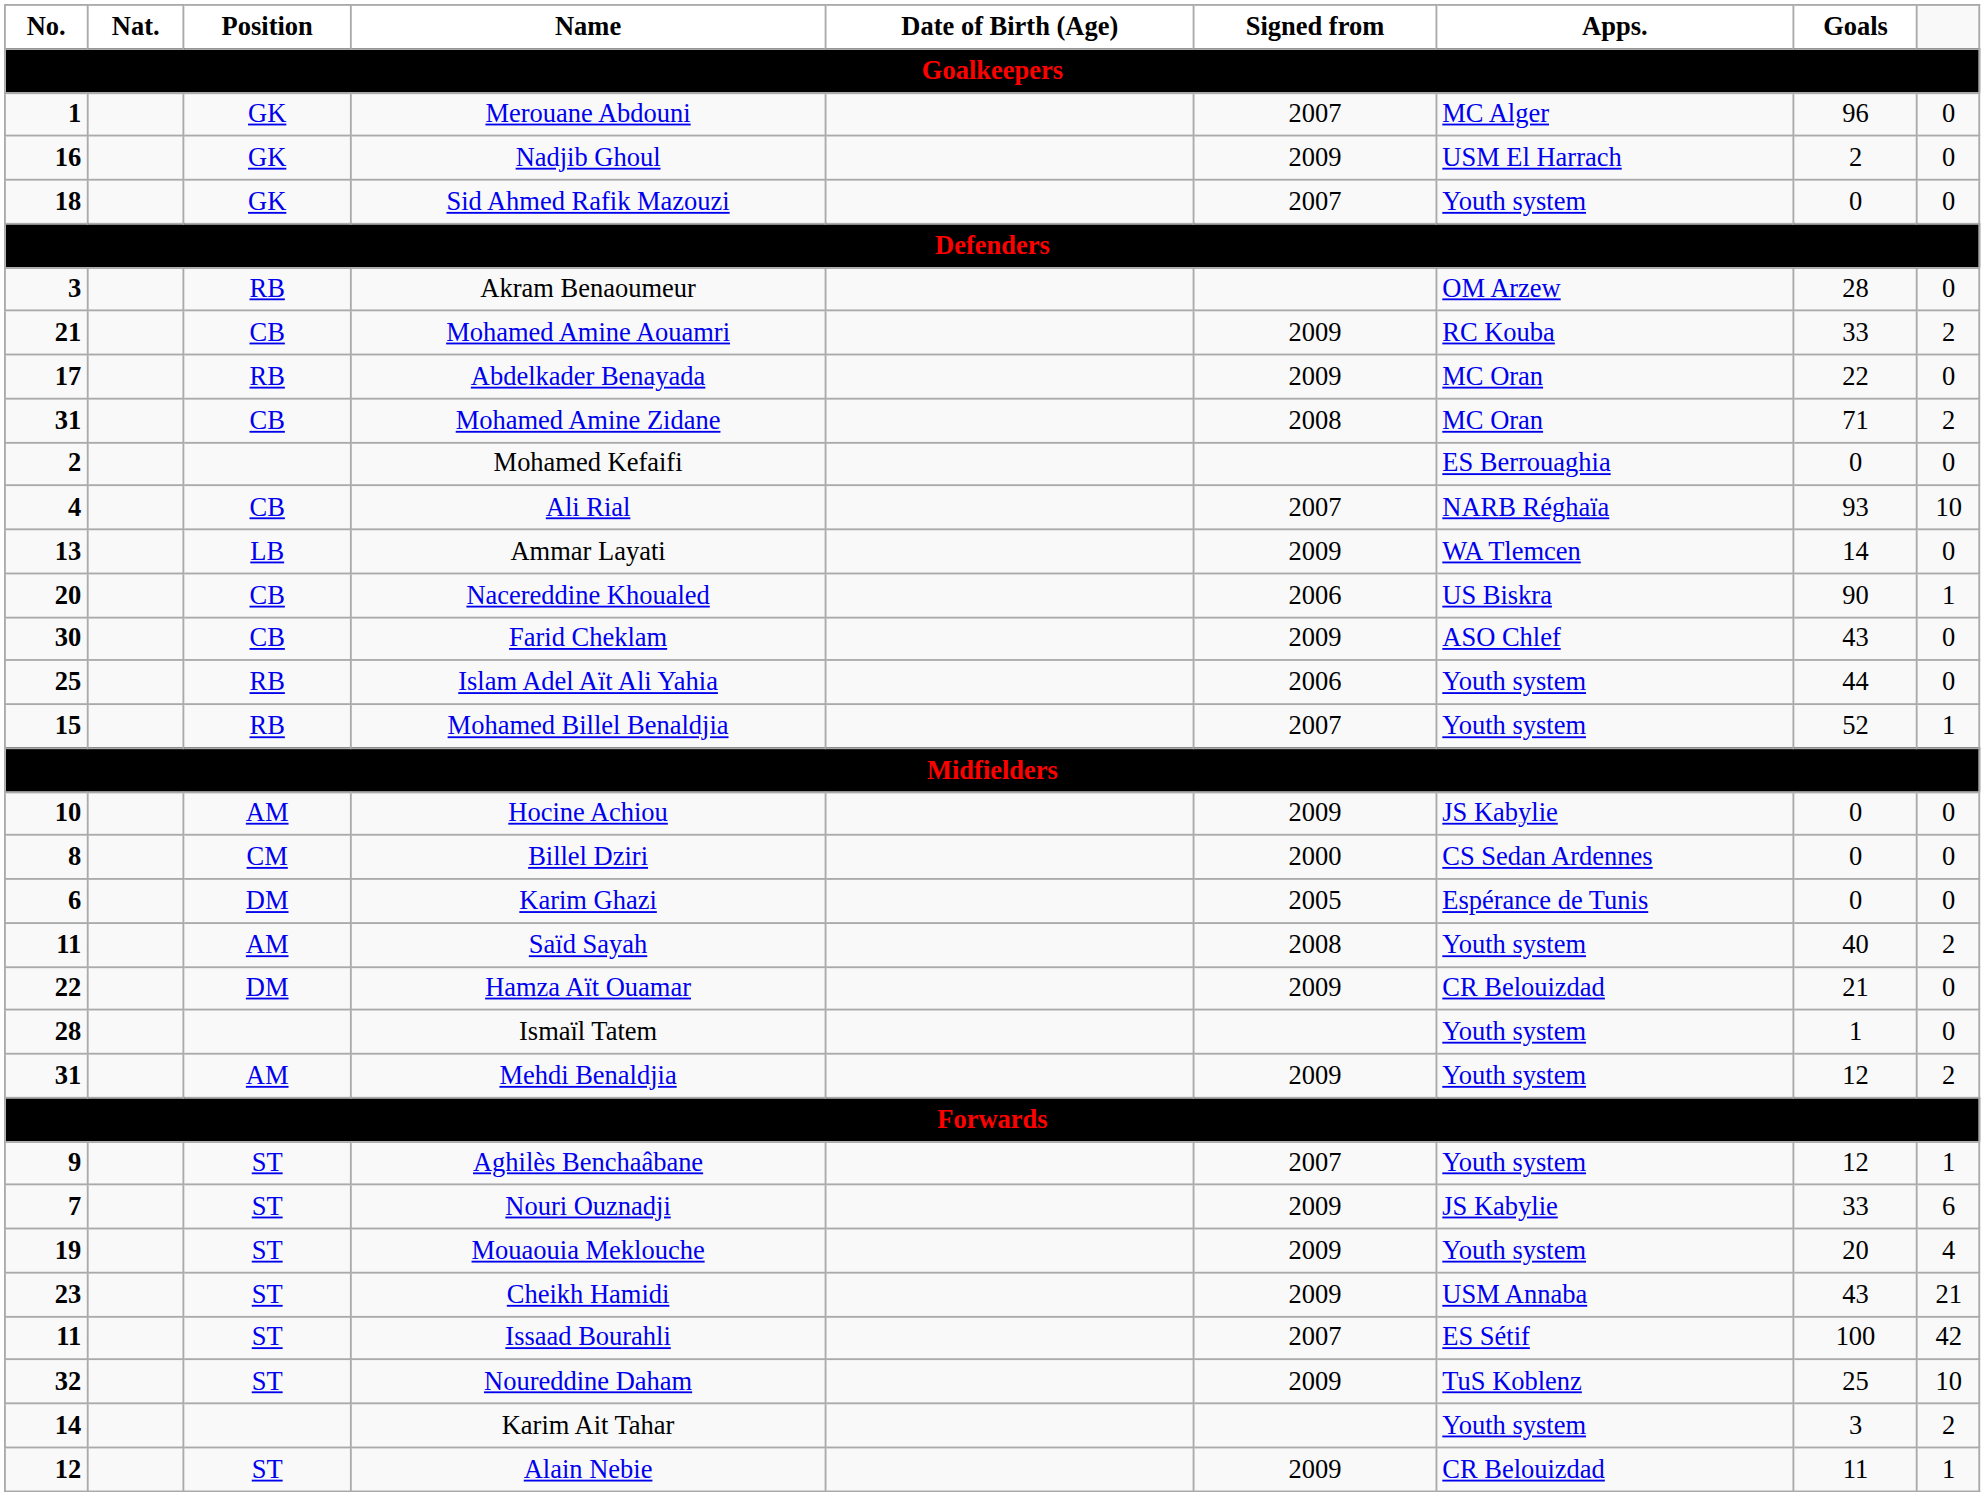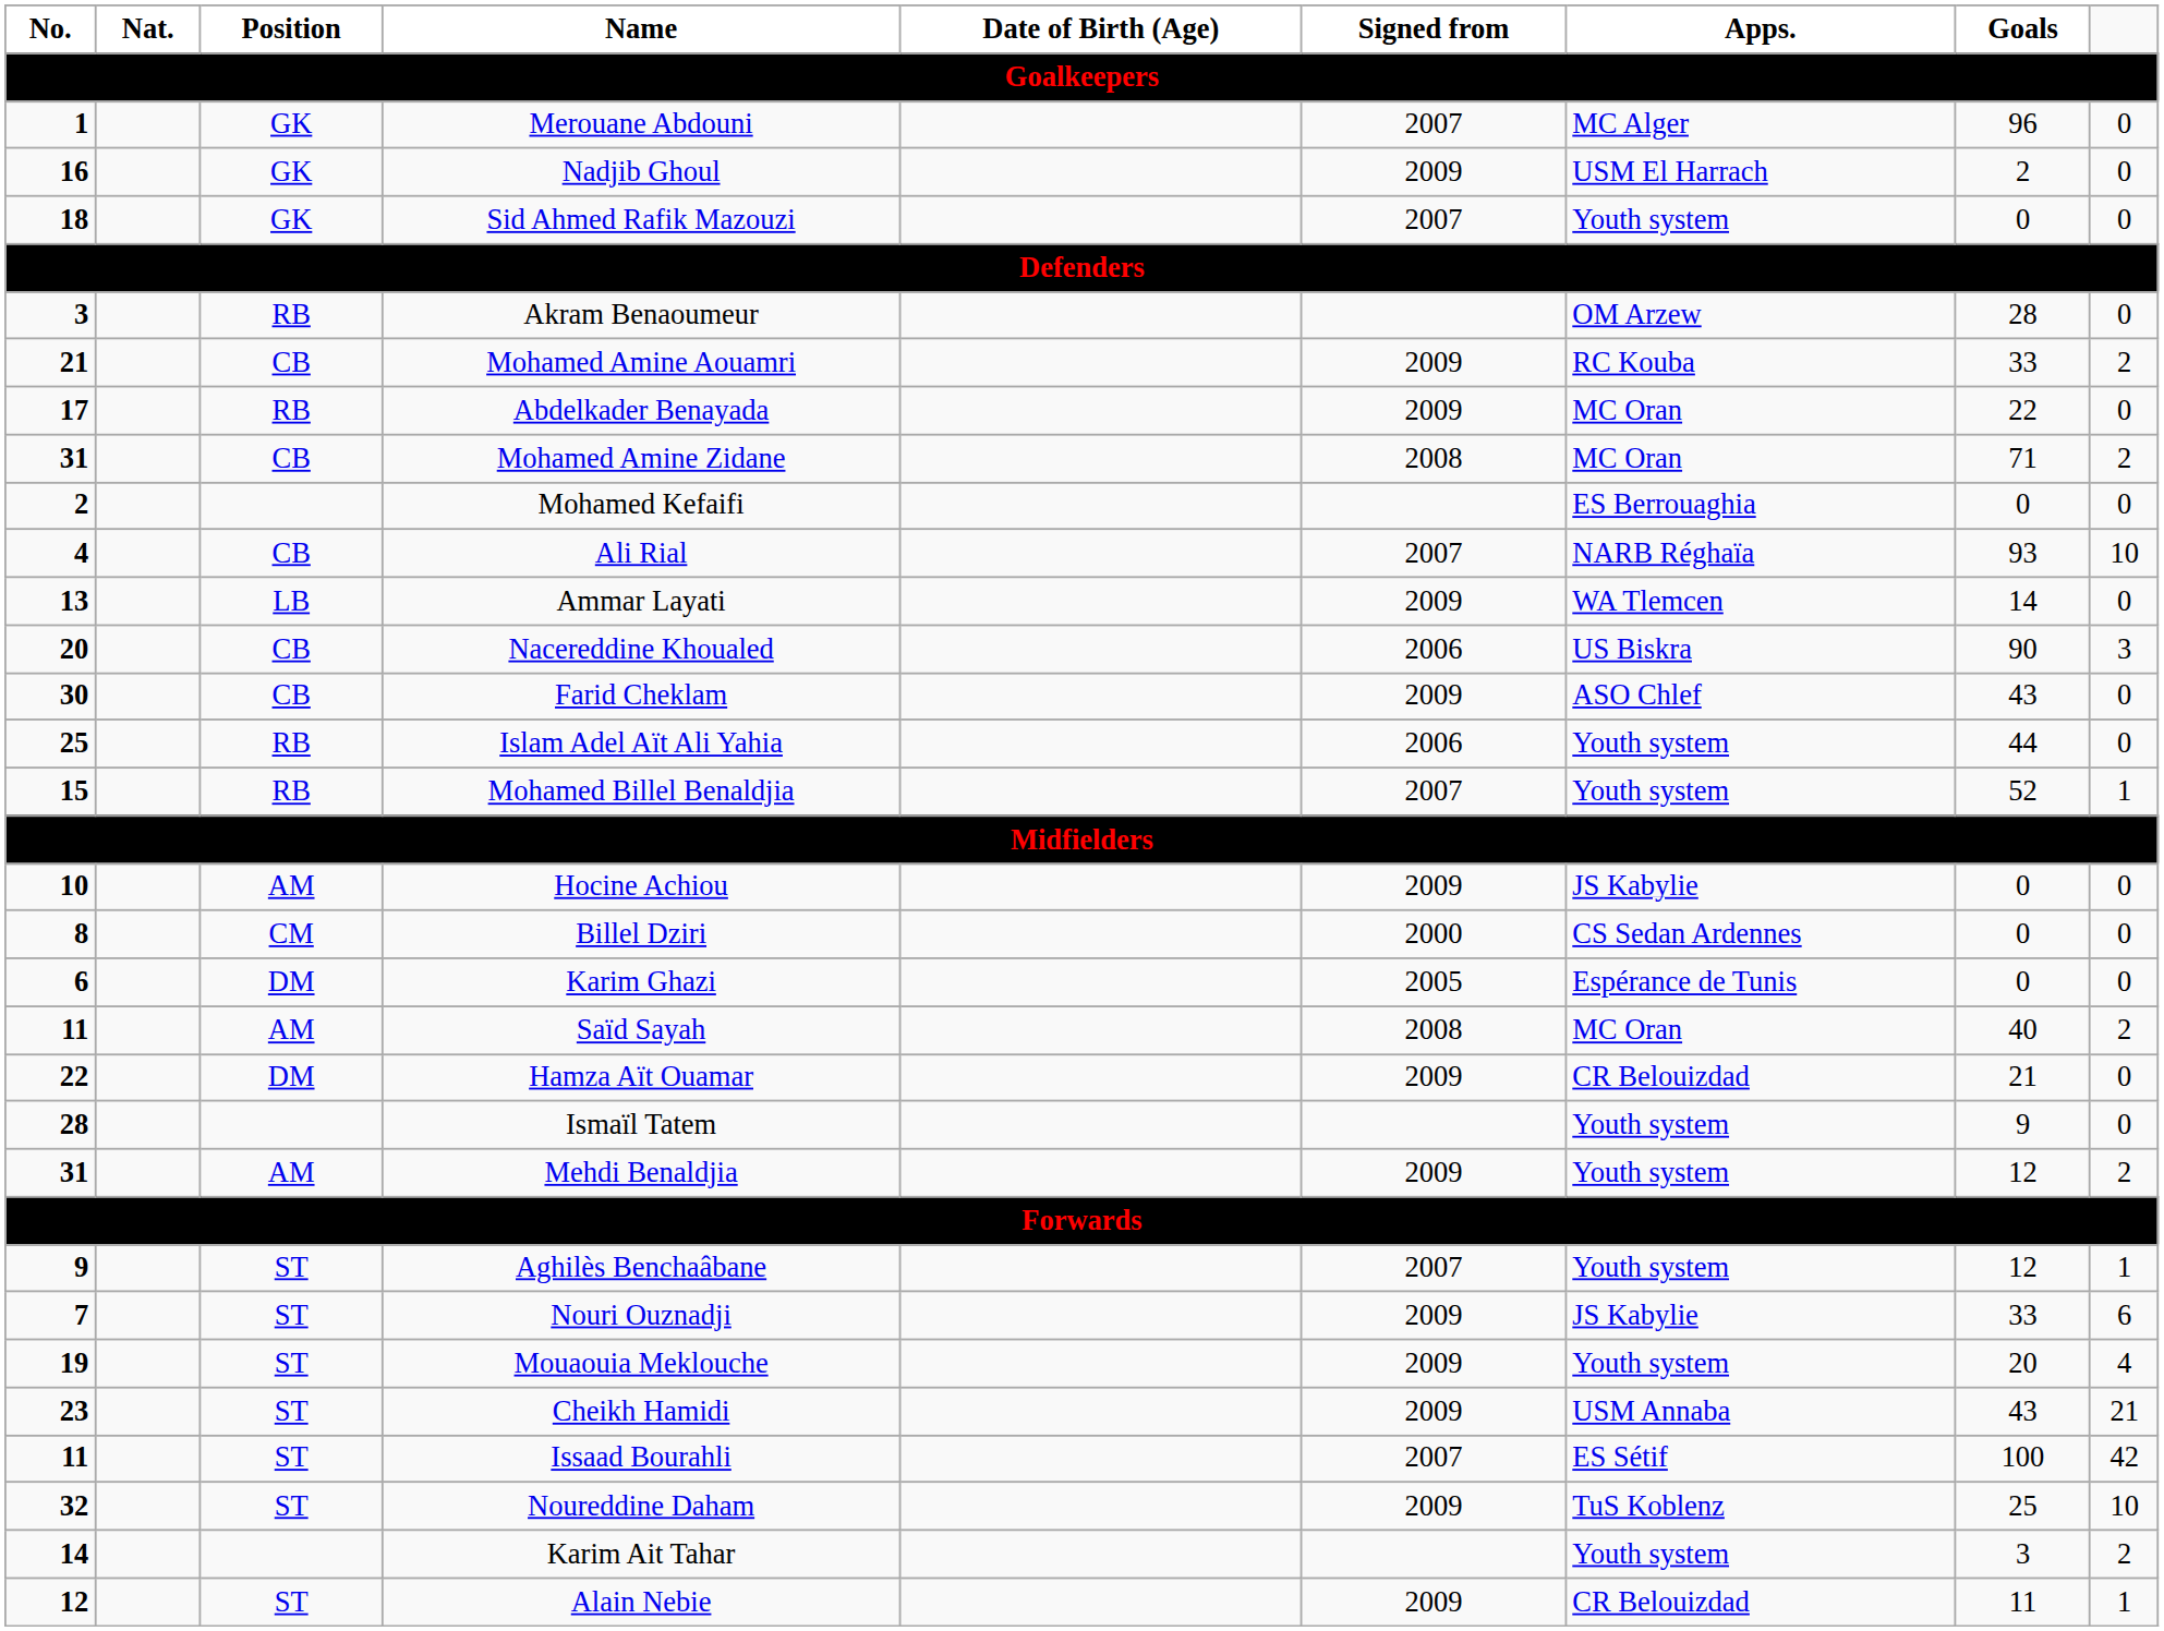 <table class="wikitable" style="text-align:center; font-size:90%; width:85%">
 <tr>
 <th style="background:white; color:black; text-align:center;">No.</th>
 <th style="background:white; color:black; text-align:center;">Nat.</th>
 <th style="background:white; color:black; text-align:center;">Position</th>
 <th style="background:white; color:black; text-align:center;">Name</th>
 <th style="background:white; color:black; text-align:center;">Date of Birth (Age)</th>
 <th style="background:white; color:black; text-align:center;">Signed from</th>
 <th style="background:white; color:black; text-align:center;">Apps.</th>
 <th style="background:white; color:black; text-align:center;">Goals</th>
 </tr>
 <tr>
 <th colspan="10" style="background:#000000; color:red; text-align:center;">Goalkeepers</th>
 </tr>
 <tr>
 <td style="text-align:right"><strong>1</strong></td>
 <td></td>
 <td><a href='#'>GK</a></td>
 <td><a href='#'>Merouane Abdouni</a></td>
 <td></td>
 <td>2007</td>
 <td style="text-align:left"> <a href='#'>MC Alger</a></td>
 <td>96</td>
 <td>0</td>
 </tr>
 <tr>
 <td style="text-align:right"><strong>16</strong></td>
 <td></td>
 <td><a href='#'>GK</a></td>
 <td><a href='#'>Nadjib Ghoul</a></td>
 <td></td>
 <td>2009</td>
 <td style="text-align:left"> <a href='#'>USM El Harrach</a></td>
 <td>2</td>
 <td>0</td>
 </tr>
 <tr>
 <td style="text-align:right"><strong>18</strong></td>
 <td></td>
 <td><a href='#'>GK</a></td>
 <td><a href='#'>Sid Ahmed Rafik Mazouzi</a></td>
 <td></td>
 <td>2007</td>
 <td style="text-align:left"> <a href='#'>Youth system</a></td>
 <td>0</td>
 <td>0</td>
 </tr>
 <tr>
 <th colspan="10" style="background:#000000; color:red; text-align:center;">Defenders</th>
 </tr>
 <tr>
 <td style="text-align:right"><strong>3</strong></td>
 <td></td>
 <td><a href='#'>RB</a></td>
 <td>Akram Benaoumeur</td>
 <td></td>
 <td></td>
 <td style="text-align:left"> <a href='#'>OM Arzew</a></td>
 <td>28</td>
 <td>0</td>
 </tr>
 <tr>
 <td style="text-align:right"><strong>21</strong></td>
 <td></td>
 <td><a href='#'>CB</a></td>
 <td><a href='#'>Mohamed Amine Aouamri</a></td>
 <td></td>
 <td>2009</td>
 <td style="text-align:left"> <a href='#'>RC Kouba</a></td>
 <td>33</td>
 <td>2</td>
 </tr>
 <tr>
 <td style="text-align:right"><strong>17</strong></td>
 <td></td>
 <td><a href='#'>RB</a></td>
 <td><a href='#'>Abdelkader Benayada</a></td>
 <td></td>
 <td>2009</td>
 <td style="text-align:left"> <a href='#'>MC Oran</a></td>
 <td>22</td>
 <td>0</td>
 </tr>
 <tr>
 <td style="text-align:right"><strong>31</strong></td>
 <td></td>
 <td><a href='#'>CB</a></td>
 <td><a href='#'>Mohamed Amine Zidane</a></td>
 <td></td>
 <td>2008</td>
 <td style="text-align:left"> <a href='#'>MC Oran</a></td>
 <td>71</td>
 <td>2</td>
 </tr>
 <tr>
 <td style="text-align:right"><strong>2</strong></td>
 <td></td>
 <td></td>
 <td>Mohamed Kefaifi</td>
 <td></td>
 <td></td>
 <td style="text-align:left"> <a href='#'>ES Berrouaghia</a></td>
 <td>0</td>
 <td>0</td>
 </tr>
 <tr>
 <td style="text-align:right"><strong>4</strong></td>
 <td></td>
 <td><a href='#'>CB</a></td>
 <td><a href='#'>Ali Rial</a></td>
 <td></td>
 <td>2007</td>
 <td style="text-align:left"> <a href='#'>NARB Réghaïa</a></td>
 <td>93</td>
 <td>10</td>
 </tr>
 <tr>
 <td style="text-align:right"><strong>13</strong></td>
 <td></td>
 <td><a href='#'>LB</a></td>
 <td>Ammar Layati</td>
 <td></td>
 <td>2009</td>
 <td style="text-align:left"> <a href='#'>WA Tlemcen</a></td>
 <td>14</td>
 <td>0</td>
 </tr>
 <tr>
 <td style="text-align:right"><strong>20</strong></td>
 <td></td>
 <td><a href='#'>CB</a></td>
 <td><a href='#'>Nacereddine Khoualed</a></td>
 <td></td>
 <td>2006</td>
 <td style="text-align:left"> <a href='#'>US Biskra</a></td>
 <td>90</td>
-<td>1</td>
+<td>3</td>
 </tr>
 <tr>
 <td style="text-align:right"><strong>30</strong></td>
 <td></td>
 <td><a href='#'>CB</a></td>
 <td><a href='#'>Farid Cheklam</a></td>
 <td></td>
 <td>2009</td>
 <td style="text-align:left"> <a href='#'>ASO Chlef</a></td>
 <td>43</td>
 <td>0</td>
 </tr>
 <tr>
 <td style="text-align:right"><strong>25</strong></td>
 <td></td>
 <td><a href='#'>RB</a></td>
 <td><a href='#'>Islam Adel Aït Ali Yahia</a></td>
 <td></td>
 <td>2006</td>
 <td style="text-align:left"> <a href='#'>Youth system</a></td>
 <td>44</td>
 <td>0</td>
 </tr>
 <tr>
 <td style="text-align:right"><strong>15</strong></td>
 <td></td>
 <td><a href='#'>RB</a></td>
 <td><a href='#'>Mohamed Billel Benaldjia</a></td>
 <td></td>
 <td>2007</td>
 <td style="text-align:left"> <a href='#'>Youth system</a></td>
 <td>52</td>
 <td>1</td>
 </tr>
 <tr>
 <th colspan="10" style="background:#000000; color:red; text-align:center;">Midfielders</th>
 </tr>
 <tr>
 <td style="text-align:right"><strong>10</strong></td>
 <td></td>
 <td><a href='#'>AM</a></td>
 <td><a href='#'>Hocine Achiou</a></td>
 <td></td>
 <td>2009</td>
 <td style="text-align:left"> <a href='#'>JS Kabylie</a></td>
 <td>0</td>
 <td>0</td>
 </tr>
 <tr>
 <td style="text-align:right"><strong>8</strong></td>
 <td></td>
 <td><a href='#'>CM</a></td>
 <td><a href='#'>Billel Dziri</a></td>
 <td></td>
 <td>2000</td>
 <td style="text-align:left"> <a href='#'>CS Sedan Ardennes</a></td>
 <td>0</td>
 <td>0</td>
 </tr>
 <tr>
 <td style="text-align:right"><strong>6</strong></td>
 <td></td>
 <td><a href='#'>DM</a></td>
 <td><a href='#'>Karim Ghazi</a></td>
 <td></td>
 <td>2005</td>
 <td style="text-align:left"> <a href='#'>Espérance de Tunis</a></td>
 <td>0</td>
 <td>0</td>
 </tr>
 <tr>
 <td style="text-align:right"><strong>11</strong></td>
 <td></td>
 <td><a href='#'>AM</a></td>
 <td><a href='#'>Saïd Sayah</a></td>
 <td></td>
 <td>2008</td>
-<td style="text-align:left"> <a href='#'>Youth system</a></td>
+<td style="text-align:left"> <a href='#'>MC Oran</a></td>
 <td>40</td>
 <td>2</td>
 </tr>
 <tr>
 <td style="text-align:right"><strong>22</strong></td>
 <td></td>
 <td><a href='#'>DM</a></td>
 <td><a href='#'>Hamza Aït Ouamar</a></td>
 <td></td>
 <td>2009</td>
 <td style="text-align:left"> <a href='#'>CR Belouizdad</a></td>
 <td>21</td>
 <td>0</td>
 </tr>
 <tr>
 <td style="text-align:right"><strong>28</strong></td>
 <td></td>
 <td></td>
 <td>Ismaïl Tatem</td>
 <td></td>
 <td></td>
 <td style="text-align:left"> <a href='#'>Youth system</a></td>
-<td>1</td>
+<td>9</td>
 <td>0</td>
 </tr>
 <tr>
 <td style="text-align:right"><strong>31</strong></td>
 <td></td>
 <td><a href='#'>AM</a></td>
 <td><a href='#'>Mehdi Benaldjia</a></td>
 <td></td>
 <td>2009</td>
 <td style="text-align:left"> <a href='#'>Youth system</a></td>
 <td>12</td>
 <td>2</td>
 </tr>
 <tr>
 <th colspan="10" style="background:#000000; color:red; text-align:center;">Forwards</th>
 </tr>
 <tr>
 <td style="text-align:right"><strong>9</strong></td>
 <td></td>
 <td><a href='#'>ST</a></td>
 <td><a href='#'>Aghilès Benchaâbane</a></td>
 <td></td>
 <td>2007</td>
 <td style="text-align:left"> <a href='#'>Youth system</a></td>
 <td>12</td>
 <td>1</td>
 </tr>
 <tr>
 <td style="text-align:right"><strong>7</strong></td>
 <td></td>
 <td><a href='#'>ST</a></td>
 <td><a href='#'>Nouri Ouznadji</a></td>
 <td></td>
 <td>2009</td>
 <td style="text-align:left"> <a href='#'>JS Kabylie</a></td>
 <td>33</td>
 <td>6</td>
 </tr>
 <tr>
 <td style="text-align:right"><strong>19</strong></td>
 <td></td>
 <td><a href='#'>ST</a></td>
 <td><a href='#'>Mouaouia Meklouche</a></td>
 <td></td>
 <td>2009</td>
 <td style="text-align:left"> <a href='#'>Youth system</a></td>
 <td>20</td>
 <td>4</td>
 </tr>
 <tr>
 <td style="text-align:right"><strong>23</strong></td>
 <td></td>
 <td><a href='#'>ST</a></td>
 <td><a href='#'>Cheikh Hamidi</a></td>
 <td></td>
 <td>2009</td>
 <td style="text-align:left"> <a href='#'>USM Annaba</a></td>
 <td>43</td>
 <td>21</td>
 </tr>
 <tr>
 <td style="text-align:right"><strong>11</strong></td>
 <td></td>
 <td><a href='#'>ST</a></td>
 <td><a href='#'>Issaad Bourahli</a></td>
 <td></td>
 <td>2007</td>
 <td style="text-align:left"> <a href='#'>ES Sétif</a></td>
 <td>100</td>
 <td>42</td>
 </tr>
 <tr>
 <td style="text-align:right"><strong>32</strong></td>
 <td></td>
 <td><a href='#'>ST</a></td>
 <td><a href='#'>Noureddine Daham</a></td>
 <td></td>
 <td>2009</td>
 <td style="text-align:left"> <a href='#'>TuS Koblenz</a></td>
 <td>25</td>
 <td>10</td>
 </tr>
 <tr>
 <td style="text-align:right"><strong>14</strong></td>
 <td></td>
 <td></td>
 <td>Karim Ait Tahar</td>
 <td></td>
 <td></td>
 <td style="text-align:left"> <a href='#'>Youth system</a></td>
 <td>3</td>
 <td>2</td>
 </tr>
 <tr>
 <td style="text-align:right"><strong>12</strong></td>
 <td></td>
 <td><a href='#'>ST</a></td>
 <td><a href='#'>Alain Nebie</a></td>
 <td></td>
 <td>2009</td>
 <td style="text-align:left"> <a href='#'>CR Belouizdad</a></td>
 <td>11</td>
 <td>1</td>
 </tr>
 <tr>
 </tr>
 </table>
